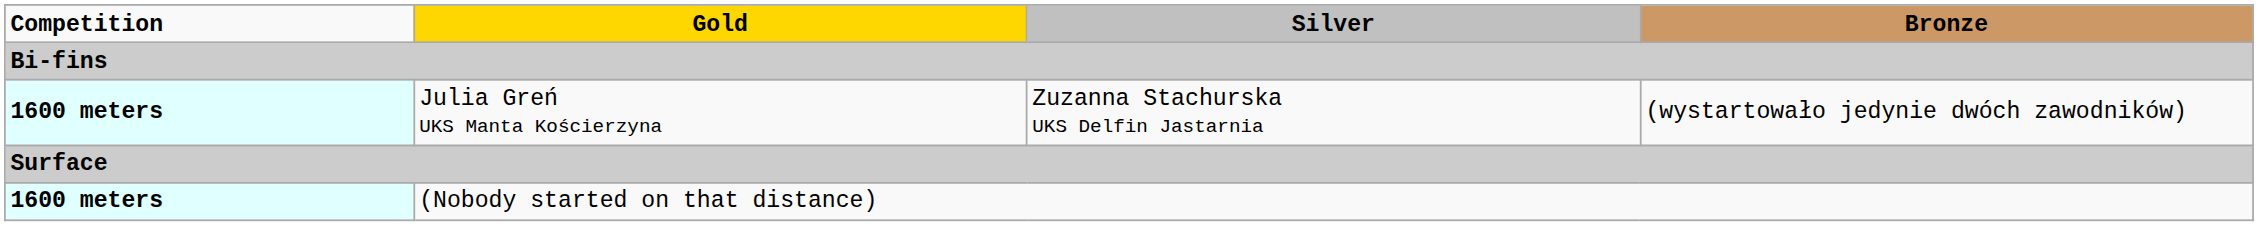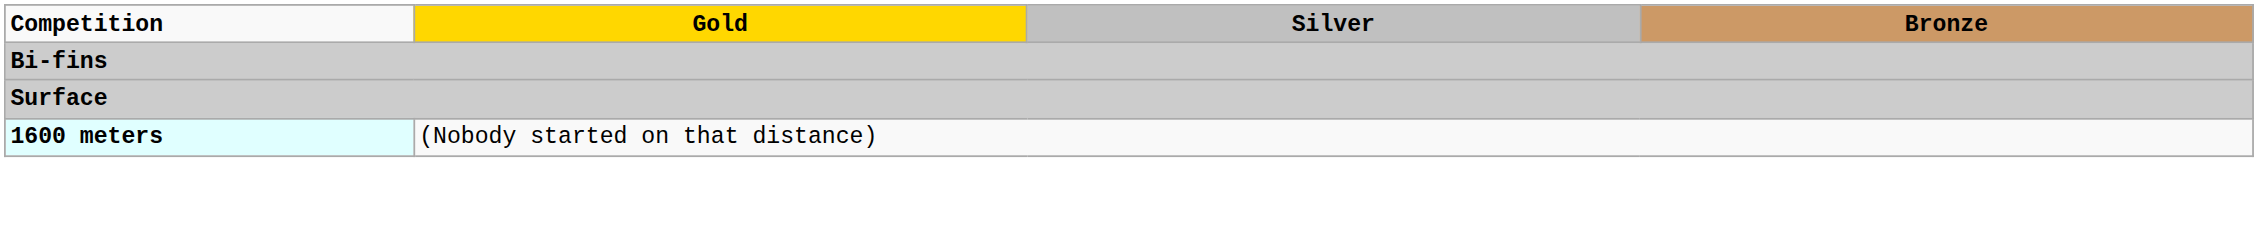 <table class="wikitable" style="font-size:100%" width="100%">
 <tr>
 <td width="14%"><strong>Competition</strong></td>
 <td align="center" bgcolor="gold" width="21%"><strong>Gold</strong></td>
 <td align="center" bgcolor="silver" width="21%"><strong>Silver</strong></td>
 <td align="center" bgcolor="CC9966" width="21%"><strong>Bronze</strong></td>
 </tr>
 <tr bgcolor="#cccccc">
 <td colspan="4"><strong>Bi-fins</strong></td>
 </tr>
-<tr>
-<td bgcolor="E0FFFF"><strong>1600 meters</strong></td>
-<td>Julia Greń<br><small>UKS Manta Kościerzyna</small></td>
-<td>Zuzanna Stachurska<br><small>UKS Delfin Jastarnia</small></td>
-<td>(wystartowało jedynie dwóch zawodników)</td>
-</tr>
 <tr bgcolor="#cccccc">
 <td colspan="4"><strong>Surface</strong></td>
 </tr>
 <tr>
 <td bgcolor="E0FFFF"><strong>1600 meters</strong></td>
 <td colspan="3">(Nobody started on that distance)</td>
 </tr>
 </table>
